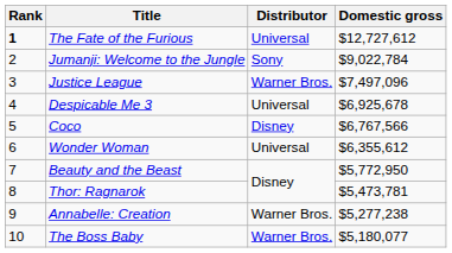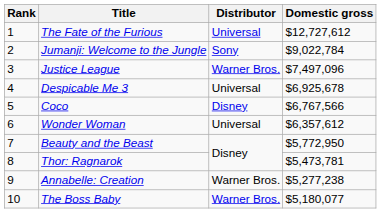 <table class="wikitable sortable" style="margin:auto; margin:auto;">
 <tr>
 <th>Rank</th>
 <th>Title</th>
 <th>Distributor</th>
 <th>Domestic gross</th>
 </tr>
 <tr>
-<td><strong>1</strong></td>
+<td>1</td>
 <td><em><a href='#'>The Fate of the Furious</a></em></td>
 <td><a href='#'>Universal</a></td>
 <td>$12,727,612</td>
 </tr>
 <tr>
 <td>2</td>
 <td><em><a href='#'>Jumanji: Welcome to the Jungle</a></em></td>
 <td><a href='#'>Sony</a></td>
 <td>$9,022,784</td>
 </tr>
 <tr>
 <td>3</td>
 <td><em><a href='#'>Justice League</a></em></td>
 <td><a href='#'>Warner Bros.</a></td>
 <td>$7,497,096</td>
 </tr>
 <tr>
 <td>4</td>
 <td><em><a href='#'>Despicable Me 3</a></em></td>
 <td>Universal</td>
 <td>$6,925,678</td>
 </tr>
 <tr>
 <td>5</td>
 <td><em><a href='#'>Coco</a></em></td>
 <td><a href='#'>Disney</a></td>
 <td>$6,767,566</td>
 </tr>
 <tr>
 <td>6</td>
 <td><em><a href='#'>Wonder Woman</a></em></td>
 <td>Universal</td>
-<td>$6,355,612</td>
+<td>$6,357,612</td>
 </tr>
 <tr>
 <td>7</td>
 <td><em><a href='#'>Beauty and the Beast</a></em></td>
 <td rowspan="2">Disney</td>
 <td>$5,772,950</td>
 </tr>
 <tr>
 <td>8</td>
 <td><em><a href='#'>Thor: Ragnarok</a></em></td>
 <td>$5,473,781</td>
 </tr>
 <tr>
 <td>9</td>
 <td><em><a href='#'>Annabelle: Creation</a></em></td>
 <td>Warner Bros.</td>
 <td>$5,277,238</td>
 </tr>
 <tr>
 <td>10</td>
 <td><em><a href='#'>The Boss Baby</a></em></td>
 <td><a href='#'>Warner Bros.</a></td>
 <td>$5,180,077</td>
 </tr>
 </table>
